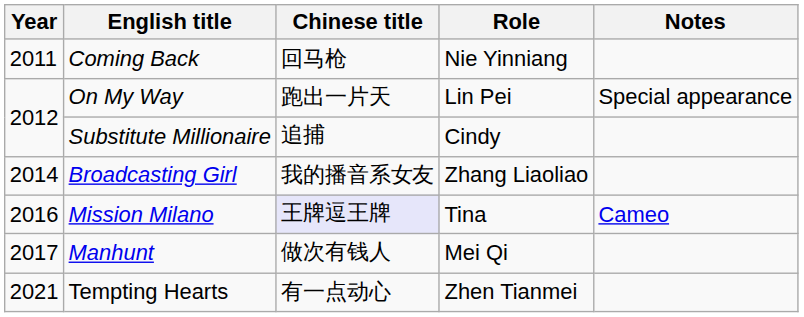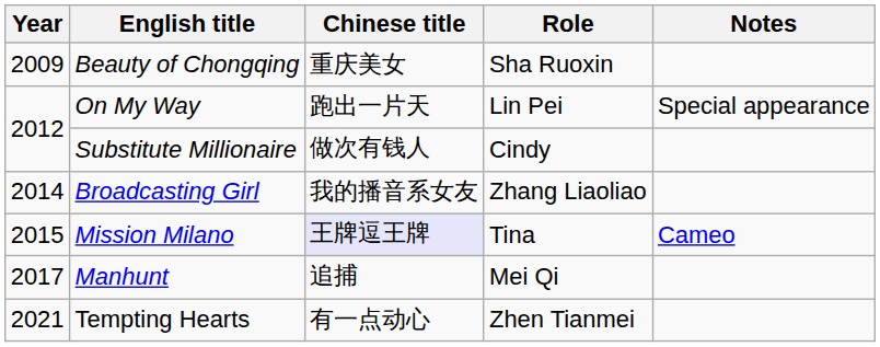 <table class="wikitable sortable">
 <tr>
 <th>Year</th>
 <th>English title</th>
 <th>Chinese title</th>
 <th>Role</th>
 <th class="unsortable">Notes</th>
 </tr>
 <tr>
-<td>2011</td>
-<td><em>Coming Back</em></td>
-<td>回马枪</td>
-<td>Nie Yinniang</td>
+<td>2009</td>
+<td><em>Beauty of Chongqing</em></td>
+<td>重庆美女</td>
+<td>Sha Ruoxin</td>
 <td></td>
 </tr>
 <tr>
 <td rowspan=2>2012</td>
 <td><em>On My Way</em></td>
 <td>跑出一片天</td>
 <td>Lin Pei</td>
 <td>Special appearance</td>
 </tr>
 <tr>
 <td><em>Substitute Millionaire</em></td>
-<td>追捕</td>
+<td>做次有钱人</td>
 <td>Cindy</td>
 <td></td>
 </tr>
 <tr>
 <td>2014</td>
 <td><em><a href='#'>Broadcasting Girl</a></em></td>
 <td>我的播音系女友</td>
 <td>Zhang Liaoliao</td>
 <td></td>
 </tr>
 <tr>
-<td>2016</td>
+<td>2015</td>
 <td><em><a href='#'>Mission Milano</a></em></td>
 <td style="background: lavender;">王牌逗王牌</td>
 <td>Tina</td>
 <td><a href='#'>Cameo</a></td>
 </tr>
 <tr>
 <td>2017</td>
 <td><em><a href='#'>Manhunt</a></em></td>
-<td>做次有钱人</td>
+<td>追捕</td>
 <td>Mei Qi</td>
 <td></td>
 </tr>
 <tr>
 <td>2021</td>
 <td>Tempting Hearts</td>
 <td>有一点动心</td>
 <td>Zhen Tianmei</td>
 <td></td>
 </tr>
 </table>
